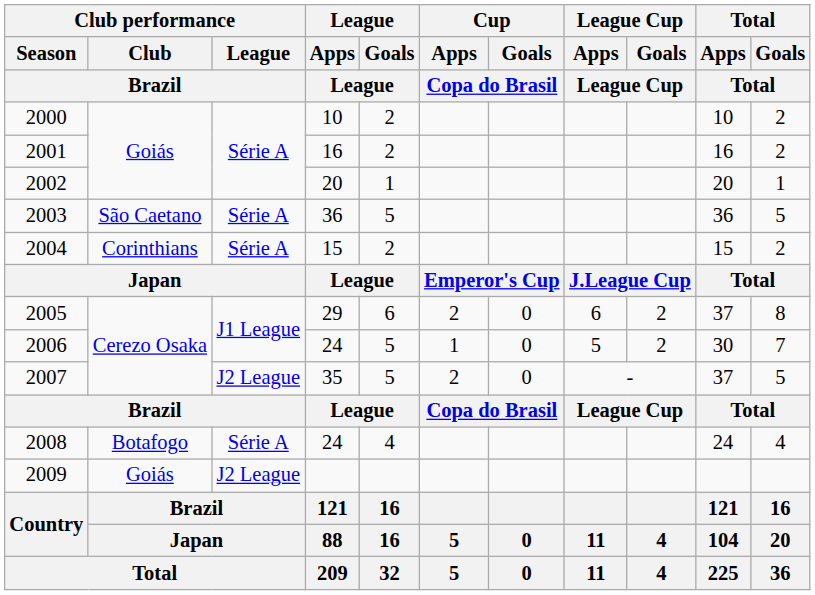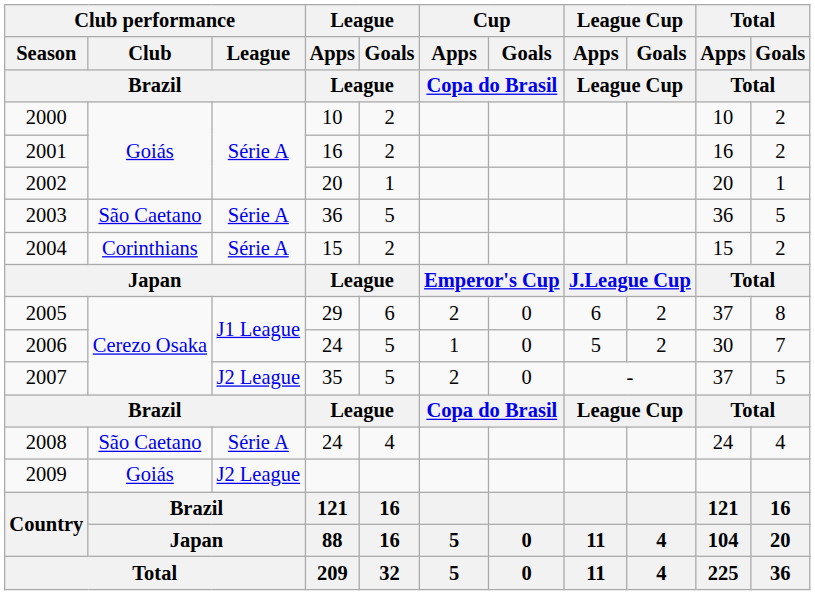 <table class="wikitable" style="text-align:center;">
 <tr>
 <th colspan=3>Club performance</th>
 <th colspan=2>League</th>
 <th colspan=2>Cup</th>
 <th colspan=2>League Cup</th>
 <th colspan=2>Total</th>
 </tr>
 <tr>
 <th>Season</th>
 <th>Club</th>
 <th>League</th>
 <th>Apps</th>
 <th>Goals</th>
 <th>Apps</th>
 <th>Goals</th>
 <th>Apps</th>
 <th>Goals</th>
 <th>Apps</th>
 <th>Goals</th>
 </tr>
 <tr>
 <th colspan=3>Brazil</th>
 <th colspan=2>League</th>
 <th colspan=2><a href='#'>Copa do Brasil</a></th>
 <th colspan=2>League Cup</th>
 <th colspan=2>Total</th>
 </tr>
 <tr>
 <td>2000</td>
 <td rowspan=3><a href='#'>Goiás</a></td>
 <td rowspan=3><a href='#'>Série A</a></td>
 <td>10</td>
 <td>2</td>
 <td></td>
 <td></td>
 <td></td>
 <td></td>
 <td>10</td>
 <td>2</td>
 </tr>
 <tr>
 <td>2001</td>
 <td>16</td>
 <td>2</td>
 <td></td>
 <td></td>
 <td></td>
 <td></td>
 <td>16</td>
 <td>2</td>
 </tr>
 <tr>
 <td>2002</td>
 <td>20</td>
 <td>1</td>
 <td></td>
 <td></td>
 <td></td>
 <td></td>
 <td>20</td>
 <td>1</td>
 </tr>
 <tr>
 <td>2003</td>
 <td><a href='#'>São Caetano</a></td>
 <td><a href='#'>Série A</a></td>
 <td>36</td>
 <td>5</td>
 <td></td>
 <td></td>
 <td></td>
 <td></td>
 <td>36</td>
 <td>5</td>
 </tr>
 <tr>
 <td>2004</td>
 <td><a href='#'>Corinthians</a></td>
 <td><a href='#'>Série A</a></td>
 <td>15</td>
 <td>2</td>
 <td></td>
 <td></td>
 <td></td>
 <td></td>
 <td>15</td>
 <td>2</td>
 </tr>
 <tr>
 <th colspan=3>Japan</th>
 <th colspan=2>League</th>
 <th colspan=2><a href='#'>Emperor's Cup</a></th>
 <th colspan=2><a href='#'>J.League Cup</a></th>
 <th colspan=2>Total</th>
 </tr>
 <tr>
 <td>2005</td>
 <td rowspan=3><a href='#'>Cerezo Osaka</a></td>
 <td rowspan=2><a href='#'>J1 League</a></td>
 <td>29</td>
 <td>6</td>
 <td>2</td>
 <td>0</td>
 <td>6</td>
 <td>2</td>
 <td>37</td>
 <td>8</td>
 </tr>
 <tr>
 <td>2006</td>
 <td>24</td>
 <td>5</td>
 <td>1</td>
 <td>0</td>
 <td>5</td>
 <td>2</td>
 <td>30</td>
 <td>7</td>
 </tr>
 <tr>
 <td>2007</td>
 <td><a href='#'>J2 League</a></td>
 <td>35</td>
 <td>5</td>
 <td>2</td>
 <td>0</td>
 <td colspan=2>-</td>
 <td>37</td>
 <td>5</td>
 </tr>
 <tr>
 <th colspan=3>Brazil</th>
 <th colspan=2>League</th>
 <th colspan=2><a href='#'>Copa do Brasil</a></th>
 <th colspan=2>League Cup</th>
 <th colspan=2>Total</th>
 </tr>
 <tr>
 <td>2008</td>
-<td><a href='#'>Botafogo</a></td>
+<td><a href='#'>São Caetano</a></td>
 <td><a href='#'>Série A</a></td>
 <td>24</td>
 <td>4</td>
 <td></td>
 <td></td>
 <td></td>
 <td></td>
 <td>24</td>
 <td>4</td>
 </tr>
 <tr>
 <td>2009</td>
 <td><a href='#'>Goiás</a></td>
 <td><a href='#'>J2 League</a></td>
 <td></td>
 <td></td>
 <td></td>
 <td></td>
 <td></td>
 <td></td>
 <td></td>
 <td></td>
 </tr>
 <tr>
 <th rowspan=2>Country</th>
 <th colspan=2>Brazil</th>
 <th>121</th>
 <th>16</th>
 <th></th>
 <th></th>
 <th></th>
 <th></th>
 <th>121</th>
 <th>16</th>
 </tr>
 <tr>
 <th colspan=2>Japan</th>
 <th>88</th>
 <th>16</th>
 <th>5</th>
 <th>0</th>
 <th>11</th>
 <th>4</th>
 <th>104</th>
 <th>20</th>
 </tr>
 <tr>
 <th colspan=3>Total</th>
 <th>209</th>
 <th>32</th>
 <th>5</th>
 <th>0</th>
 <th>11</th>
 <th>4</th>
 <th>225</th>
 <th>36</th>
 </tr>
 </table>
